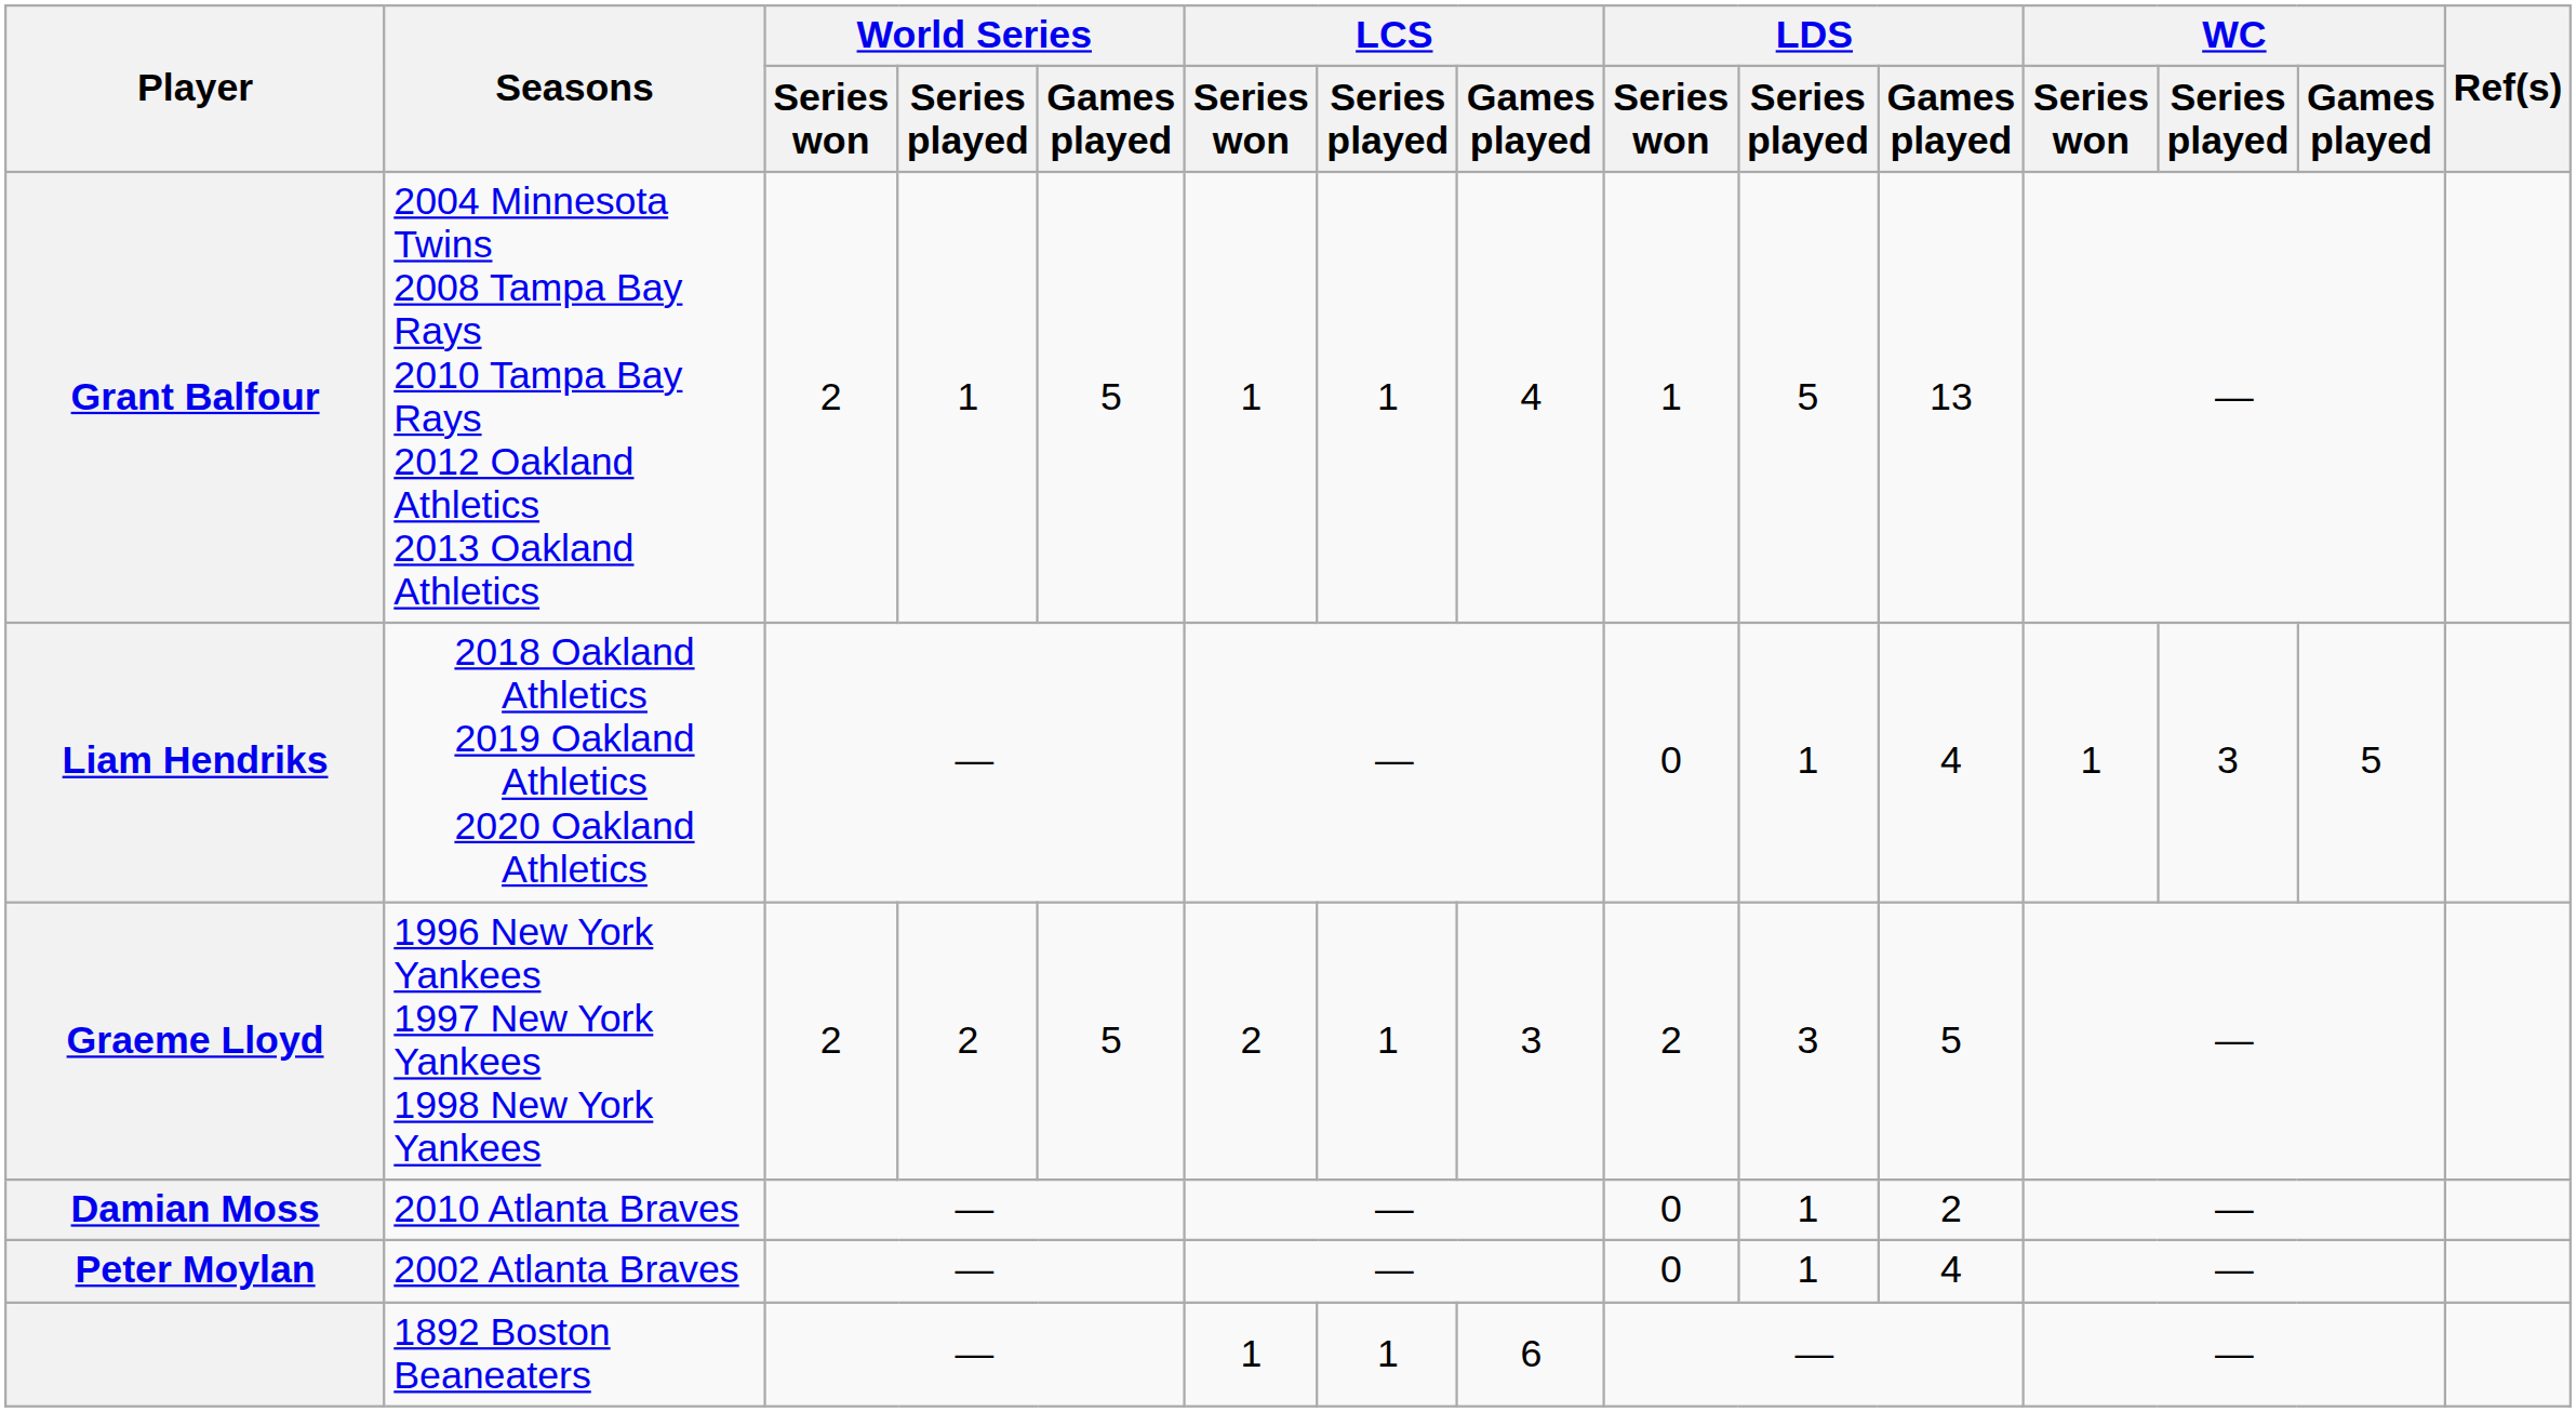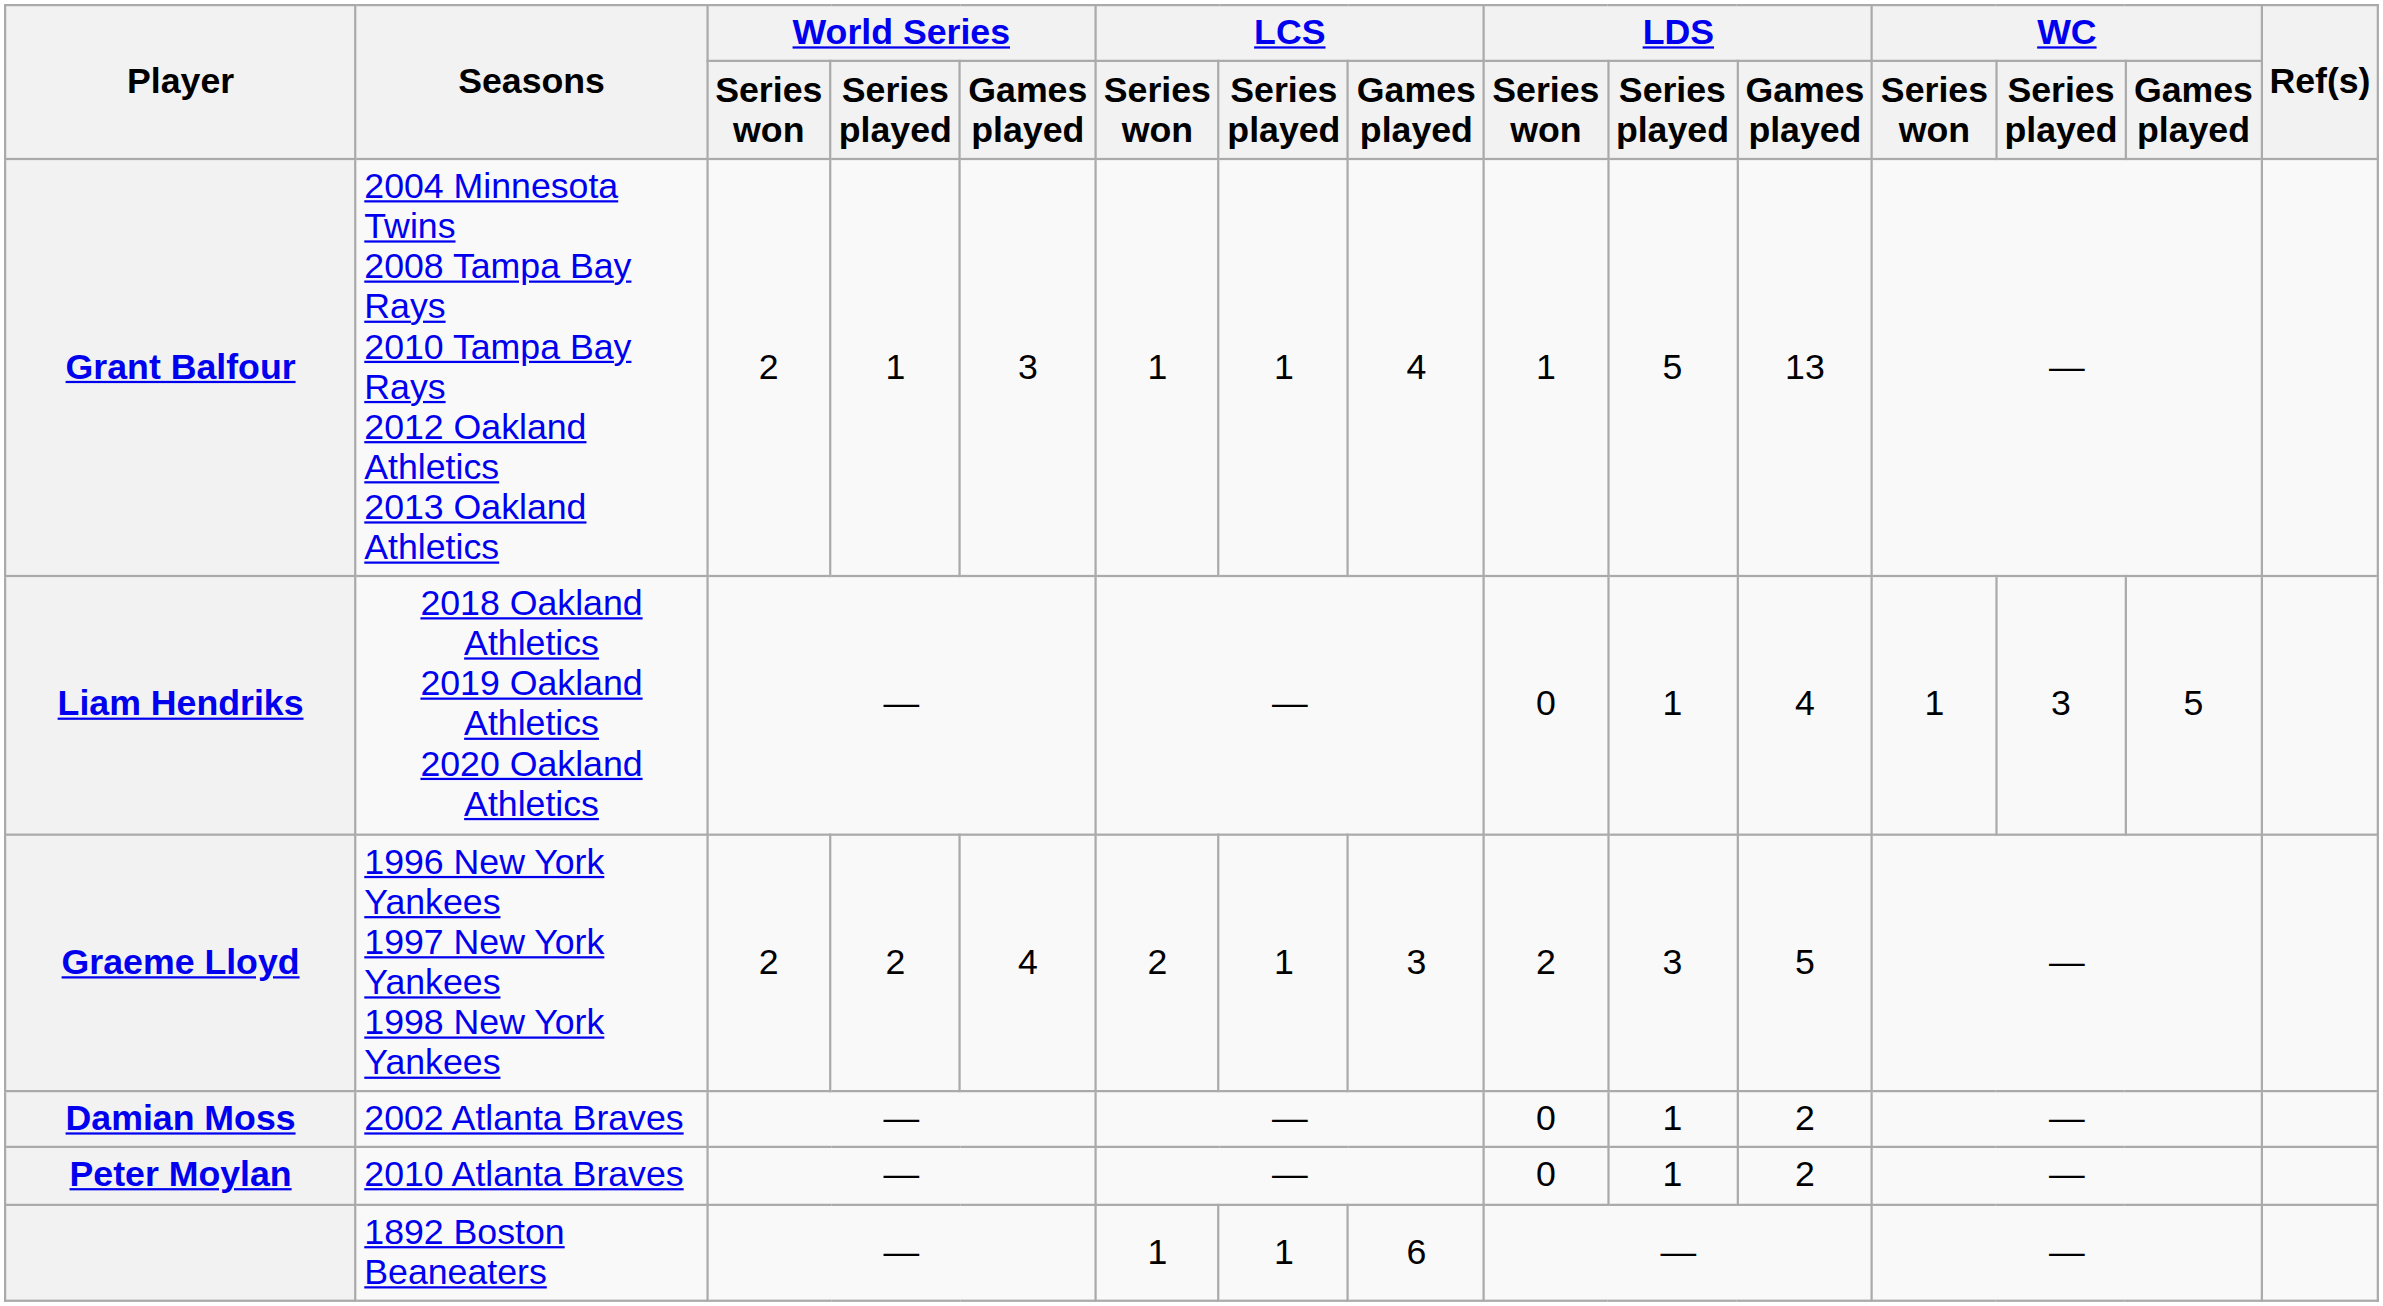 <table class="wikitable plainrowheaders" style="text-align:center;">
 <tr>
 <th scope="col" rowspan=2 width=150>Player</th>
 <th scope="col" rowspan=2 width=150>Seasons</th>
 <th scope="colgroup" colspan=3><a href='#'>World Series</a></th>
 <th scope="colgroup" colspan=3><a href='#'>LCS</a></th>
 <th scope="colgroup" colspan=3><a href='#'>LDS</a></th>
 <th colspan="3"><a href='#'>WC</a></th>
 <th scope="col" rowspan=2>Ref(s)</th>
 </tr>
 <tr>
 <th scope="col">Series<br>won</th>
 <th scope="col">Series<br>played</th>
 <th scope="col">Games<br>played</th>
 <th scope="col">Series<br>won</th>
 <th scope="col">Series<br>played</th>
 <th scope="col">Games<br>played</th>
 <th scope="col">Series<br>won</th>
 <th scope="col">Series<br>played</th>
 <th scope="col">Games<br>played</th>
 <th scope="col">Series<br>won</th>
 <th scope="col">Series<br>played</th>
 <th scope="col">Games<br>played</th>
 </tr>
 <tr>
 <th scope="row"><a href='#'>Grant Balfour</a></th>
 <td align=left><a href='#'>2004 Minnesota Twins</a><br><a href='#'>2008 Tampa Bay Rays</a><br><a href='#'>2010 Tampa Bay Rays</a><br><a href='#'>2012 Oakland Athletics</a><br><a href='#'>2013 Oakland Athletics</a></td>
 <td>2</td>
 <td>1</td>
-<td>5</td>
+<td>3</td>
 <td>1</td>
 <td>1</td>
 <td>4</td>
 <td>1</td>
 <td>5</td>
 <td>13</td>
 <td colspan="3">—</td>
 <td><br><br><br><br></td>
 </tr>
 <tr>
 <th scope="row"><strong><a href='#'>Liam Hendriks</a></strong></th>
 <td><a href='#'>2018 Oakland Athletics</a><br><a href='#'>2019 Oakland Athletics</a><br><a href='#'>2020 Oakland Athletics</a></td>
 <td colspan="3">—</td>
 <td colspan="3">—</td>
 <td>0</td>
 <td>1</td>
 <td>4</td>
 <td>1</td>
 <td>3</td>
 <td>5</td>
 <td><br><br></td>
 </tr>
 <tr>
 <th scope="row"><a href='#'>Graeme Lloyd</a></th>
 <td align="left"><a href='#'>1996 New York Yankees</a><br><a href='#'>1997 New York Yankees</a><br><a href='#'>1998 New York Yankees</a></td>
 <td>2</td>
 <td>2</td>
-<td>5</td>
+<td>4</td>
 <td>2</td>
 <td>1</td>
 <td>3</td>
 <td>2</td>
 <td>3</td>
 <td>5</td>
 <td colspan="3">—</td>
 <td><br><br></td>
 </tr>
 <tr>
 <th scope="row"><a href='#'>Damian Moss</a></th>
-<td align="left"><a href='#'>2010 Atlanta Braves</a></td>
+<td align="left"><a href='#'>2002 Atlanta Braves</a></td>
 <td colspan="3">—</td>
 <td colspan="3">—</td>
 <td>0</td>
 <td>1</td>
 <td>2</td>
 <td colspan="3">—</td>
 <td></td>
 </tr>
 <tr>
 <th scope="row"><a href='#'>Peter Moylan</a></th>
-<td align="left"><a href='#'>2002 Atlanta Braves</a></td>
+<td align="left"><a href='#'>2010 Atlanta Braves</a></td>
 <td colspan="3">—</td>
 <td colspan="3">—</td>
 <td>0</td>
 <td>1</td>
-<td>4</td>
+<td>2</td>
 <td colspan="3">—</td>
 <td></td>
 </tr>
 <tr>
 <th scope="row"></th>
 <td align="left"><a href='#'>1892 Boston Beaneaters</a></td>
 <td colspan="3">—</td>
 <td>1</td>
 <td>1</td>
 <td>6</td>
 <td colspan="3">—</td>
 <td colspan="3">—</td>
 <td></td>
 </tr>
 </table>
